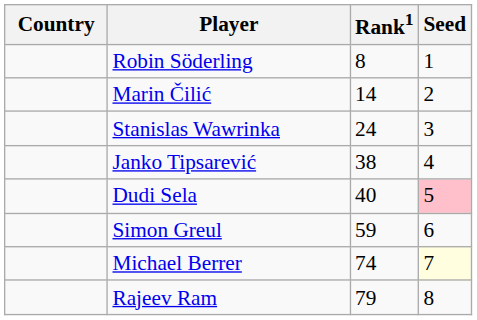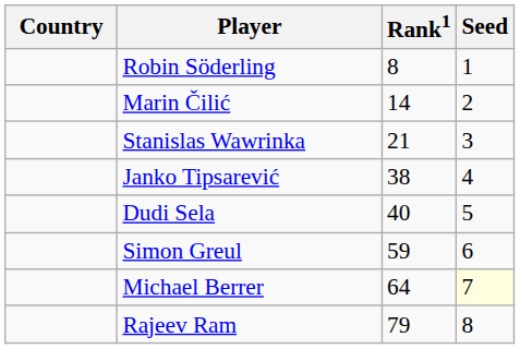 <table class="sortable wikitable">
 <tr>
 <th width="70">Country</th>
 <th width="175">Player</th>
 <th>Rank<sup>1</sup></th>
 <th>Seed</th>
 </tr>
 <tr>
 <td></td>
 <td><a href='#'>Robin Söderling</a></td>
 <td>8</td>
 <td>1</td>
 </tr>
 <tr>
 <td></td>
 <td><a href='#'>Marin Čilić</a></td>
 <td>14</td>
 <td>2</td>
 </tr>
 <tr>
 <td></td>
 <td><a href='#'>Stanislas Wawrinka</a></td>
-<td>24</td>
+<td>21</td>
 <td>3</td>
 </tr>
 <tr>
 <td></td>
 <td><a href='#'>Janko Tipsarević</a></td>
 <td>38</td>
 <td>4</td>
 </tr>
 <tr>
 <td></td>
 <td><a href='#'>Dudi Sela</a></td>
 <td>40</td>
-<td style="background: pink;">5</td>
+<td>5</td>
 </tr>
 <tr>
 <td></td>
 <td><a href='#'>Simon Greul</a></td>
 <td>59</td>
 <td>6</td>
 </tr>
 <tr>
 <td></td>
 <td><a href='#'>Michael Berrer</a></td>
-<td>74</td>
+<td>64</td>
 <td style="background: lightyellow;">7</td>
 </tr>
 <tr>
 <td></td>
 <td><a href='#'>Rajeev Ram</a></td>
 <td>79</td>
 <td>8</td>
 </tr>
 </table>
